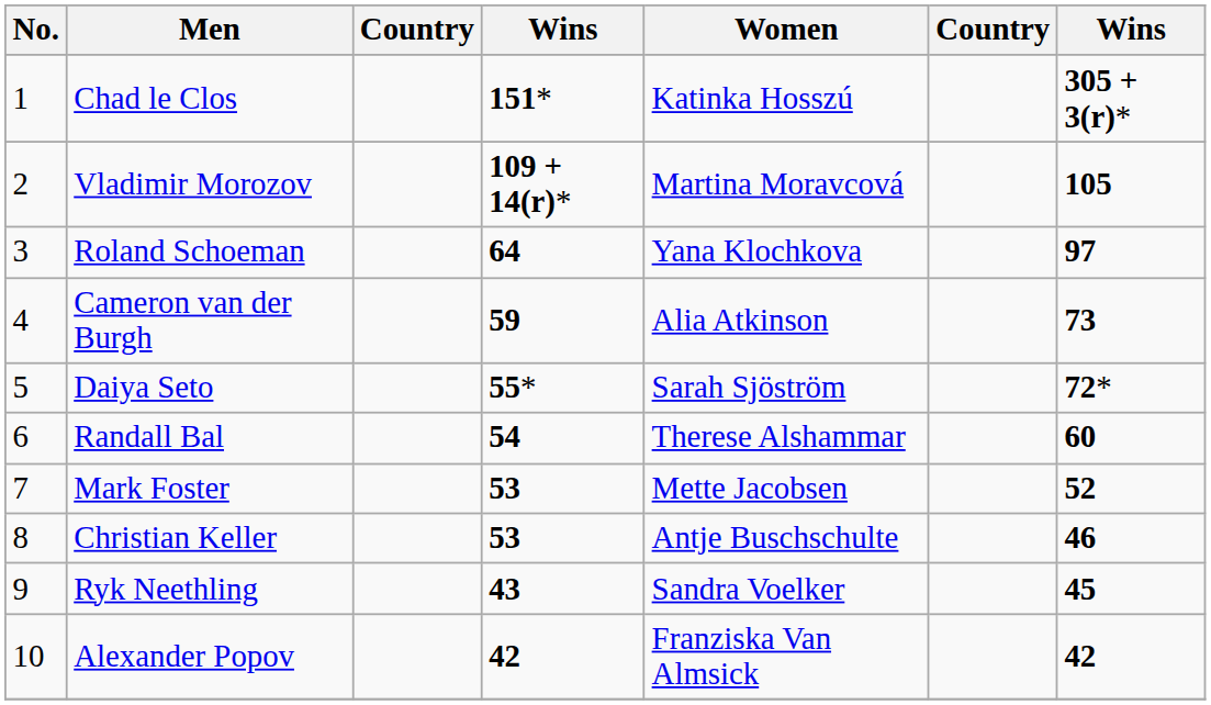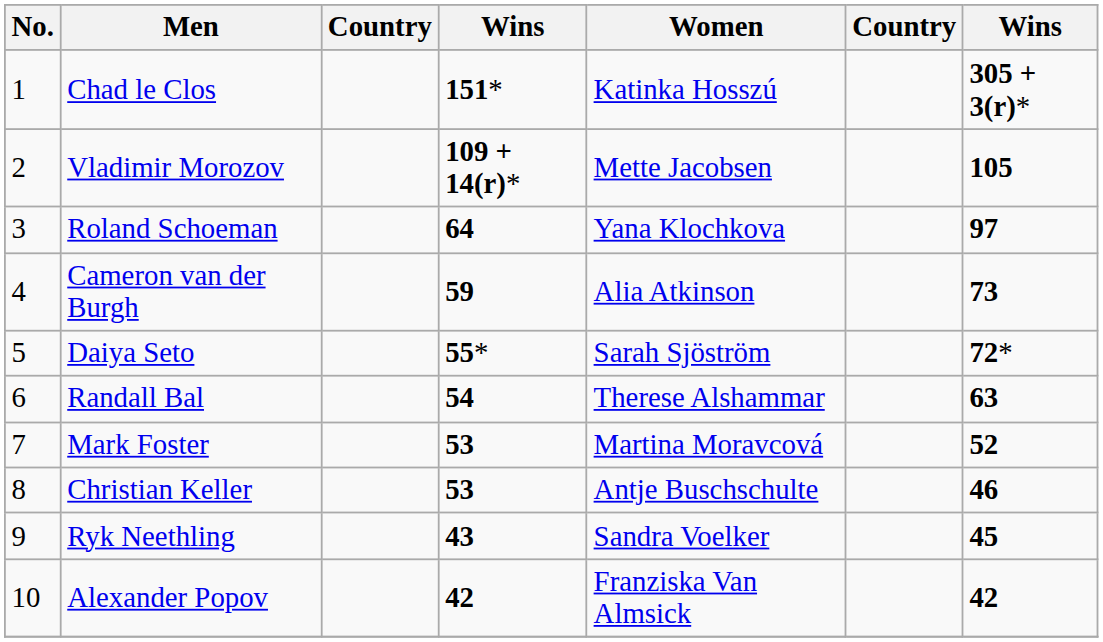 <table class="wikitable sortable">
 <tr>
 <th>No.</th>
 <th>Men</th>
 <th>Country</th>
 <th>Wins</th>
 <th>Women</th>
 <th>Country</th>
 <th>Wins</th>
 </tr>
 <tr>
 <td>1</td>
 <td><a href='#'>Chad le Clos</a></td>
 <td></td>
 <td><strong>151</strong>*</td>
 <td><a href='#'>Katinka Hosszú</a></td>
 <td></td>
 <td><strong>305 + 3(r)</strong>*</td>
 </tr>
 <tr>
 <td>2</td>
 <td><a href='#'>Vladimir Morozov</a></td>
 <td></td>
 <td><strong>109 + 14(r)</strong>*</td>
-<td><a href='#'>Martina Moravcová</a></td>
+<td><a href='#'>Mette Jacobsen</a></td>
 <td></td>
 <td><strong>105</strong></td>
 </tr>
 <tr>
 <td>3</td>
 <td><a href='#'>Roland Schoeman</a></td>
 <td></td>
 <td><strong>64</strong></td>
 <td><a href='#'>Yana Klochkova</a></td>
 <td></td>
 <td><strong>97</strong></td>
 </tr>
 <tr>
 <td>4</td>
 <td><a href='#'>Cameron van der Burgh</a></td>
 <td></td>
 <td><strong>59</strong></td>
 <td><a href='#'>Alia Atkinson</a></td>
 <td></td>
 <td><strong>73</strong></td>
 </tr>
 <tr>
 <td>5</td>
 <td><a href='#'>Daiya Seto</a></td>
 <td></td>
 <td><strong>55</strong>*</td>
 <td><a href='#'>Sarah Sjöström</a></td>
 <td></td>
 <td><strong>72</strong>*</td>
 </tr>
 <tr>
 <td>6</td>
 <td><a href='#'>Randall Bal</a></td>
 <td></td>
 <td><strong>54</strong></td>
 <td><a href='#'>Therese Alshammar</a></td>
 <td></td>
-<td><strong>60</strong></td>
+<td><strong>63</strong></td>
 </tr>
 <tr>
 <td>7</td>
 <td><a href='#'>Mark Foster</a></td>
 <td></td>
 <td><strong>53</strong></td>
-<td><a href='#'>Mette Jacobsen</a></td>
+<td><a href='#'>Martina Moravcová</a></td>
 <td></td>
 <td><strong>52</strong></td>
 </tr>
 <tr>
 <td>8</td>
 <td><a href='#'>Christian Keller</a></td>
 <td></td>
 <td><strong>53</strong></td>
 <td><a href='#'>Antje Buschschulte</a></td>
 <td></td>
 <td><strong>46</strong></td>
 </tr>
 <tr>
 <td>9</td>
 <td><a href='#'>Ryk Neethling</a></td>
 <td></td>
 <td><strong>43</strong></td>
 <td><a href='#'>Sandra Voelker</a></td>
 <td></td>
 <td><strong>45</strong></td>
 </tr>
 <tr>
 <td>10</td>
 <td><a href='#'>Alexander Popov</a></td>
 <td></td>
 <td><strong>42</strong></td>
 <td><a href='#'>Franziska Van Almsick</a></td>
 <td></td>
 <td><strong>42</strong></td>
 </tr>
 <tr>
 </tr>
 </table>
